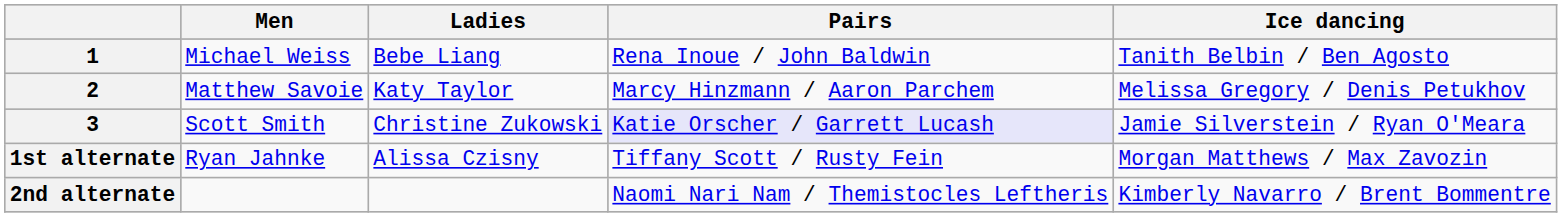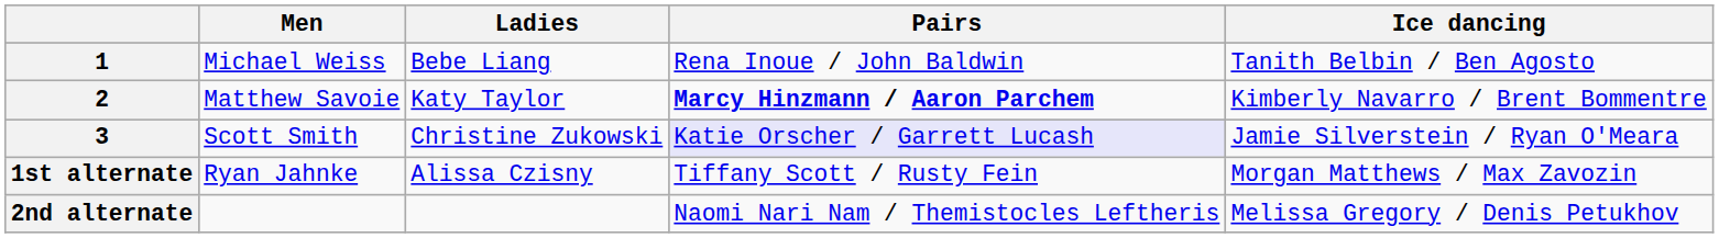 <table class="wikitable">
 <tr>
 <th></th>
 <th>Men</th>
 <th>Ladies</th>
 <th>Pairs</th>
 <th>Ice dancing</th>
 </tr>
 <tr>
 <th>1</th>
 <td><a href='#'>Michael Weiss</a></td>
 <td><a href='#'>Bebe Liang</a></td>
 <td><a href='#'>Rena Inoue</a> / <a href='#'>John Baldwin</a></td>
 <td><a href='#'>Tanith Belbin</a> / <a href='#'>Ben Agosto</a></td>
 </tr>
 <tr>
 <th>2</th>
 <td><a href='#'>Matthew Savoie</a></td>
 <td><a href='#'>Katy Taylor</a></td>
-<td><a href='#'>Marcy Hinzmann</a> / <a href='#'>Aaron Parchem</a></td>
-<td><a href='#'>Melissa Gregory</a> / <a href='#'>Denis Petukhov</a></td>
+<td><strong><a href='#'>Marcy Hinzmann</a> / <a href='#'>Aaron Parchem</a></strong></td>
+<td><a href='#'>Kimberly Navarro</a> / <a href='#'>Brent Bommentre</a></td>
 </tr>
 <tr>
 <th>3</th>
 <td><a href='#'>Scott Smith</a></td>
 <td><a href='#'>Christine Zukowski</a></td>
 <td style="background: lavender;"><a href='#'>Katie Orscher</a> / <a href='#'>Garrett Lucash</a></td>
 <td><a href='#'>Jamie Silverstein</a> / <a href='#'>Ryan O'Meara</a></td>
 </tr>
 <tr>
 <th>1st alternate</th>
 <td><a href='#'>Ryan Jahnke</a></td>
 <td><a href='#'>Alissa Czisny</a></td>
 <td><a href='#'>Tiffany Scott</a> / <a href='#'>Rusty Fein</a></td>
 <td><a href='#'>Morgan Matthews</a> / <a href='#'>Max Zavozin</a></td>
 </tr>
 <tr>
 <th>2nd alternate</th>
 <td></td>
 <td></td>
 <td><a href='#'>Naomi Nari Nam</a> / <a href='#'>Themistocles Leftheris</a></td>
-<td><a href='#'>Kimberly Navarro</a> / <a href='#'>Brent Bommentre</a></td>
+<td><a href='#'>Melissa Gregory</a> / <a href='#'>Denis Petukhov</a></td>
 </tr>
 </table>
